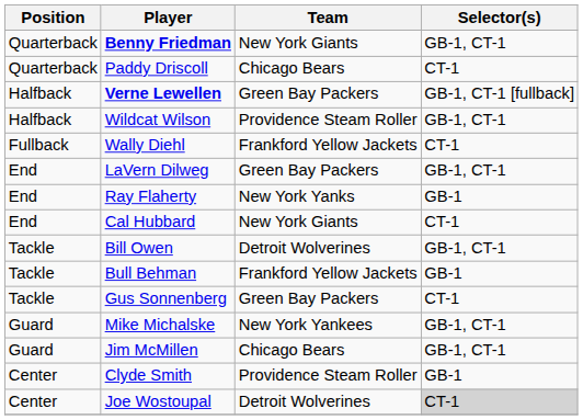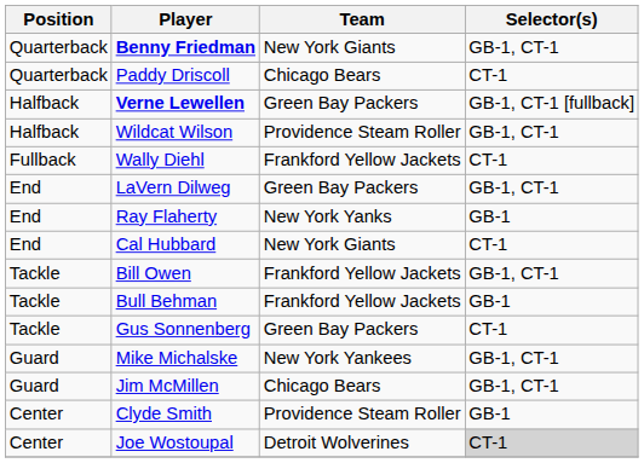 <table class="wikitable" style="text-align:left;">
 <tr>
 <th>Position</th>
 <th>Player</th>
 <th>Team</th>
 <th>Selector(s)</th>
 </tr>
 <tr>
 <td>Quarterback</td>
 <td><strong><a href='#'>Benny Friedman</a></strong></td>
 <td>New York Giants</td>
 <td>GB-1, CT-1</td>
 </tr>
 <tr>
 <td>Quarterback</td>
 <td><a href='#'>Paddy Driscoll</a></td>
 <td>Chicago Bears</td>
 <td>CT-1</td>
 </tr>
 <tr>
 <td>Halfback</td>
 <td><strong><a href='#'>Verne Lewellen</a></strong></td>
 <td>Green Bay Packers</td>
 <td>GB-1, CT-1 [fullback]</td>
 </tr>
 <tr>
 <td>Halfback</td>
 <td><a href='#'>Wildcat Wilson</a></td>
 <td>Providence Steam Roller</td>
 <td>GB-1, CT-1</td>
 </tr>
 <tr>
 <td>Fullback</td>
 <td><a href='#'>Wally Diehl</a></td>
 <td>Frankford Yellow Jackets</td>
 <td>CT-1</td>
 </tr>
 <tr>
 <td>End</td>
 <td><a href='#'>LaVern Dilweg</a></td>
 <td>Green Bay Packers</td>
 <td>GB-1, CT-1</td>
 </tr>
 <tr>
 <td>End</td>
 <td><a href='#'>Ray Flaherty</a></td>
 <td>New York Yanks</td>
 <td>GB-1</td>
 </tr>
 <tr>
 <td>End</td>
 <td><a href='#'>Cal Hubbard</a></td>
 <td>New York Giants</td>
 <td>CT-1</td>
 </tr>
 <tr>
 <td>Tackle</td>
 <td><a href='#'>Bill Owen</a></td>
-<td>Detroit Wolverines</td>
+<td>Frankford Yellow Jackets</td>
 <td>GB-1, CT-1</td>
 </tr>
 <tr>
 <td>Tackle</td>
 <td><a href='#'>Bull Behman</a></td>
 <td>Frankford Yellow Jackets</td>
 <td>GB-1</td>
 </tr>
 <tr>
 <td>Tackle</td>
 <td><a href='#'>Gus Sonnenberg</a></td>
 <td>Green Bay Packers</td>
 <td>CT-1</td>
 </tr>
 <tr>
 <td>Guard</td>
 <td><a href='#'>Mike Michalske</a></td>
 <td>New York Yankees</td>
 <td>GB-1, CT-1</td>
 </tr>
 <tr>
 <td>Guard</td>
 <td><a href='#'>Jim McMillen</a></td>
 <td>Chicago Bears</td>
 <td>GB-1, CT-1</td>
 </tr>
 <tr>
 <td>Center</td>
 <td><a href='#'>Clyde Smith</a></td>
 <td>Providence Steam Roller</td>
 <td>GB-1</td>
 </tr>
 <tr>
 <td>Center</td>
 <td><a href='#'>Joe Wostoupal</a></td>
 <td>Detroit Wolverines</td>
 <td style="background: lightgrey;">CT-1</td>
 </tr>
 <tr>
 </tr>
 </table>
